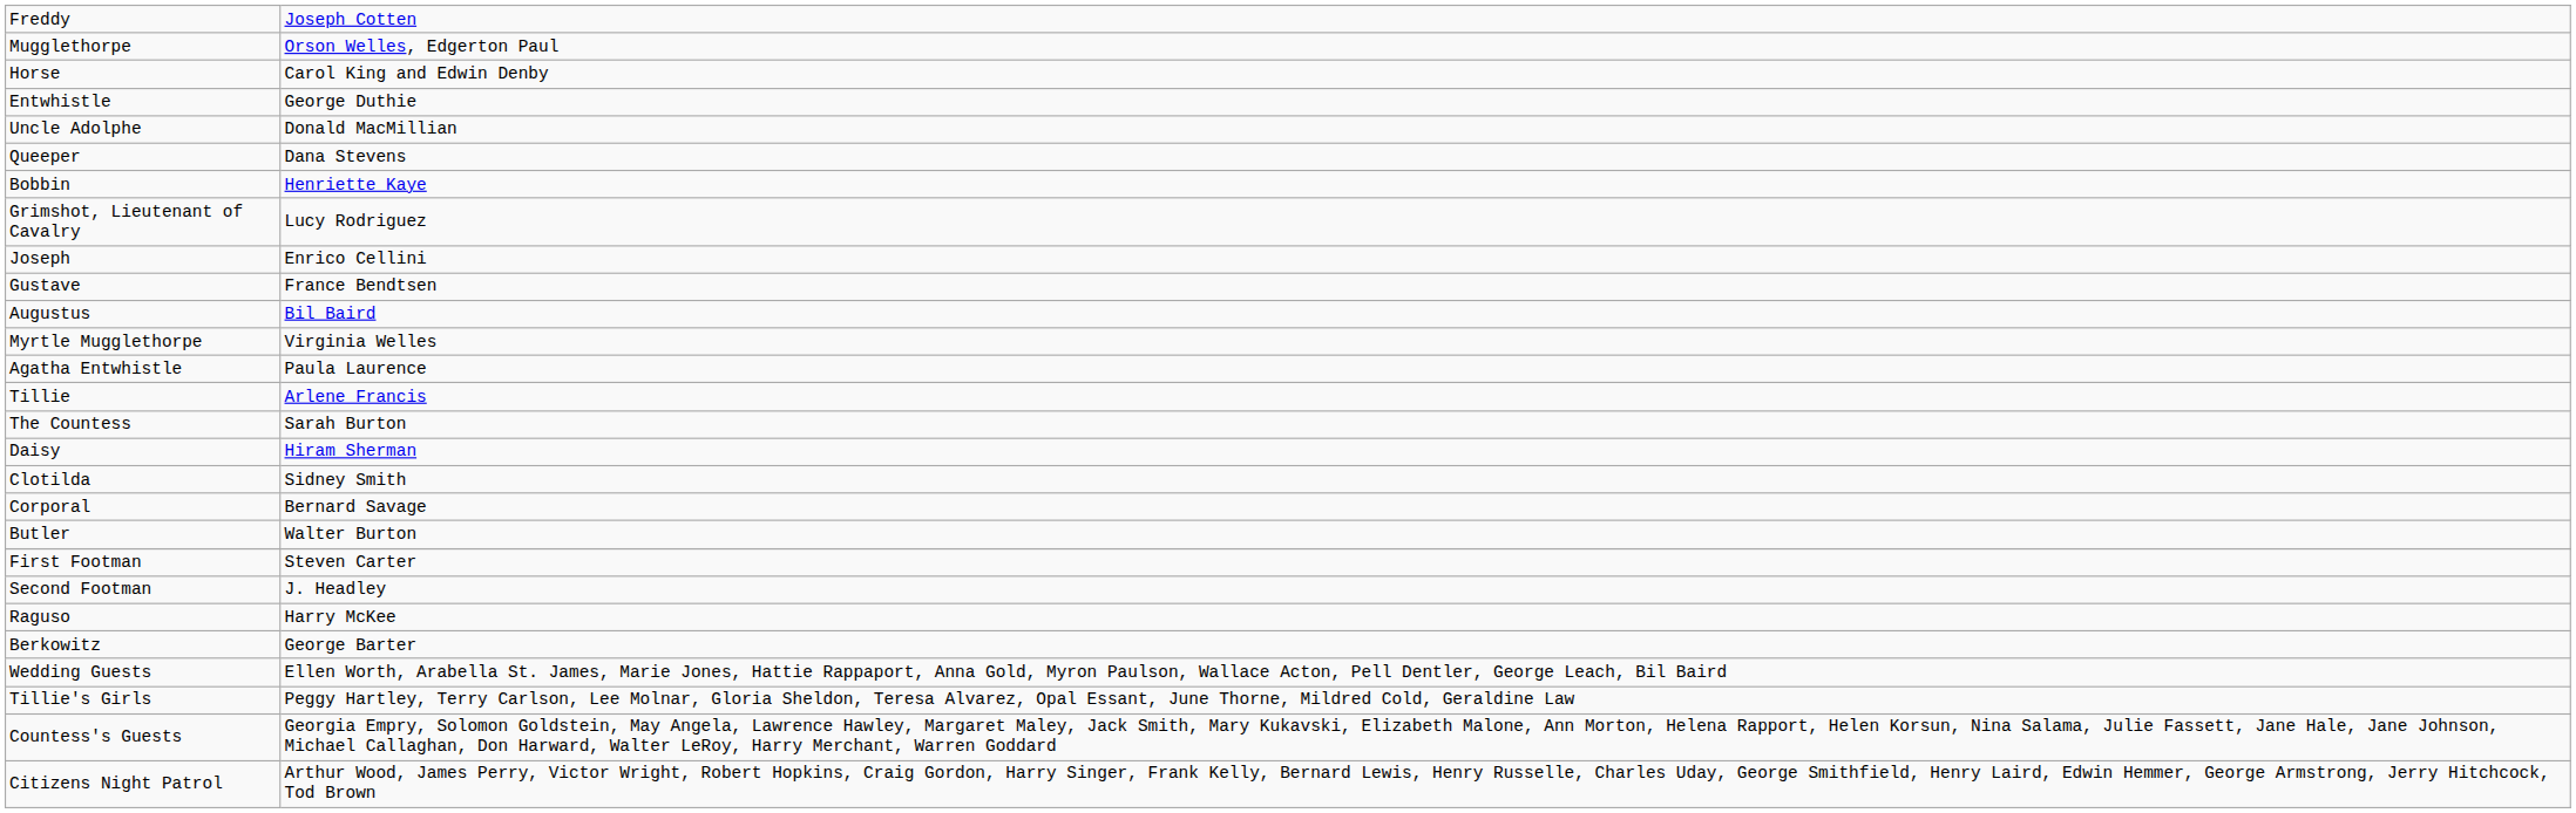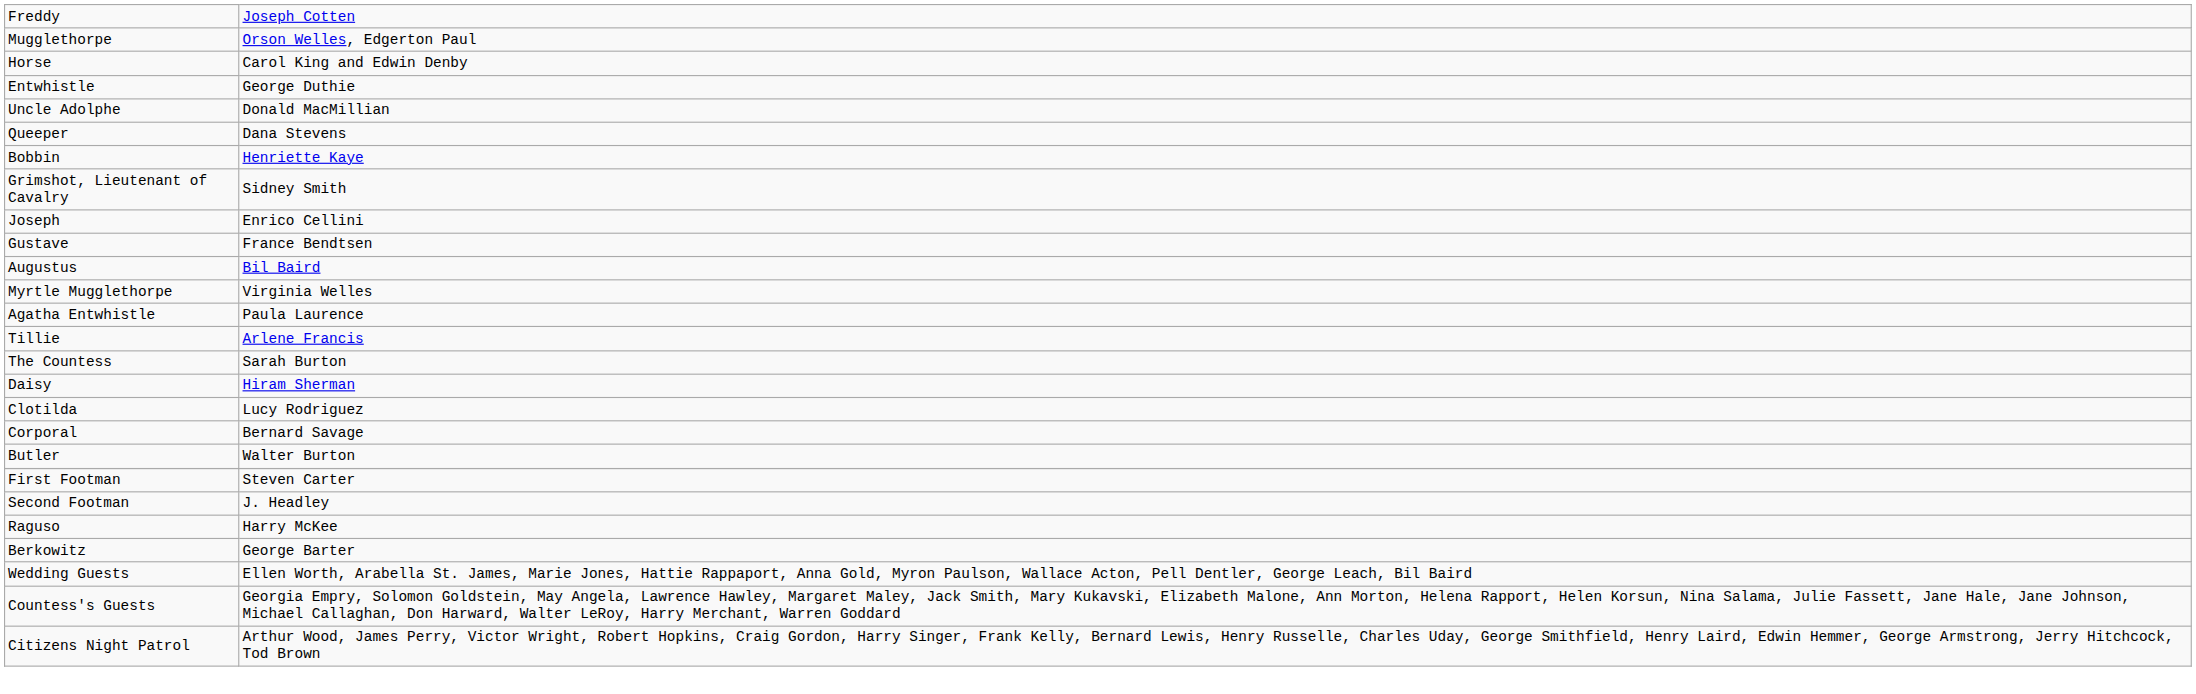 <table class=wikitable>
 <tr>
 <td>Freddy</td>
 <td><a href='#'>Joseph Cotten</a></td>
 </tr>
 <tr>
 <td>Mugglethorpe</td>
 <td><a href='#'>Orson Welles</a>, Edgerton Paul</td>
 </tr>
 <tr>
 <td>Horse</td>
 <td>Carol King and Edwin Denby</td>
 </tr>
 <tr>
 <td>Entwhistle</td>
 <td>George Duthie</td>
 </tr>
 <tr>
 <td>Uncle Adolphe</td>
 <td>Donald MacMillian</td>
 </tr>
 <tr>
 <td>Queeper</td>
 <td>Dana Stevens</td>
 </tr>
 <tr>
 <td>Bobbin</td>
 <td><a href='#'>Henriette Kaye</a></td>
 </tr>
 <tr>
 <td>Grimshot, Lieutenant of Cavalry</td>
-<td>Lucy Rodriguez</td>
+<td>Sidney Smith</td>
 </tr>
 <tr>
 <td>Joseph</td>
 <td>Enrico Cellini</td>
 </tr>
 <tr>
 <td>Gustave</td>
 <td>France Bendtsen</td>
 </tr>
 <tr>
 <td>Augustus</td>
 <td><a href='#'>Bil Baird</a></td>
 </tr>
 <tr>
 <td>Myrtle Mugglethorpe</td>
 <td>Virginia Welles</td>
 </tr>
 <tr>
 <td>Agatha Entwhistle</td>
 <td>Paula Laurence</td>
 </tr>
 <tr>
 <td>Tillie</td>
 <td><a href='#'>Arlene Francis</a></td>
 </tr>
 <tr>
 <td>The Countess</td>
 <td>Sarah Burton</td>
 </tr>
 <tr>
 <td>Daisy</td>
 <td><a href='#'>Hiram Sherman</a></td>
 </tr>
 <tr>
 <td>Clotilda</td>
-<td>Sidney Smith</td>
+<td>Lucy Rodriguez</td>
 </tr>
 <tr>
 <td>Corporal</td>
 <td>Bernard Savage</td>
 </tr>
 <tr>
 <td>Butler</td>
 <td>Walter Burton</td>
 </tr>
 <tr>
 </tr>
 <tr>
 <td>First Footman</td>
 <td>Steven Carter</td>
 </tr>
 <tr>
 <td>Second Footman</td>
 <td>J. Headley</td>
 </tr>
 <tr>
 <td>Raguso</td>
 <td>Harry McKee</td>
 </tr>
 <tr>
 <td>Berkowitz</td>
 <td>George Barter</td>
 </tr>
 <tr>
 <td>Wedding Guests</td>
 <td>Ellen Worth, Arabella St. James, Marie Jones, Hattie Rappaport, Anna Gold, Myron Paulson, Wallace Acton, Pell Dentler, George Leach, Bil Baird</td>
 </tr>
 <tr>
-<td>Tillie's Girls</td>
-<td>Peggy Hartley, Terry Carlson, Lee Molnar, Gloria Sheldon, Teresa Alvarez, Opal Essant, June Thorne, Mildred Cold, Geraldine Law</td>
-</tr>
-<tr>
 <td>Countess's Guests</td>
 <td>Georgia Empry, Solomon Goldstein, May Angela, Lawrence Hawley, Margaret Maley, Jack Smith, Mary Kukavski, Elizabeth Malone, Ann Morton, Helena Rapport, Helen Korsun, Nina Salama, Julie Fassett, Jane Hale, Jane Johnson, Michael Callaghan, Don Harward, Walter LeRoy, Harry Merchant, Warren Goddard</td>
 </tr>
 <tr>
 <td>Citizens Night Patrol</td>
 <td>Arthur Wood, James Perry, Victor Wright, Robert Hopkins, Craig Gordon, Harry Singer, Frank Kelly, Bernard Lewis, Henry Russelle, Charles Uday, George Smithfield, Henry Laird, Edwin Hemmer, George Armstrong, Jerry Hitchcock, Tod Brown</td>
 </tr>
 </table>
